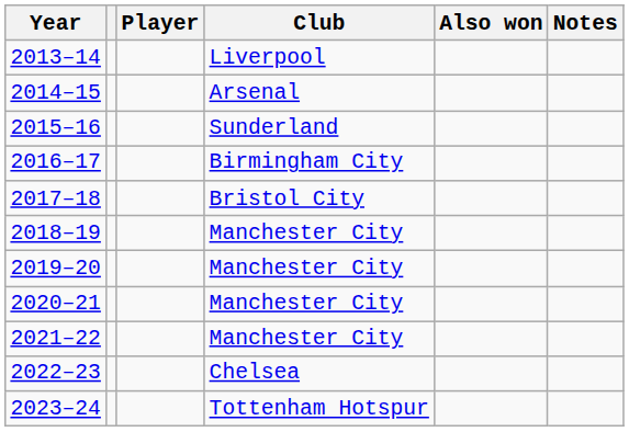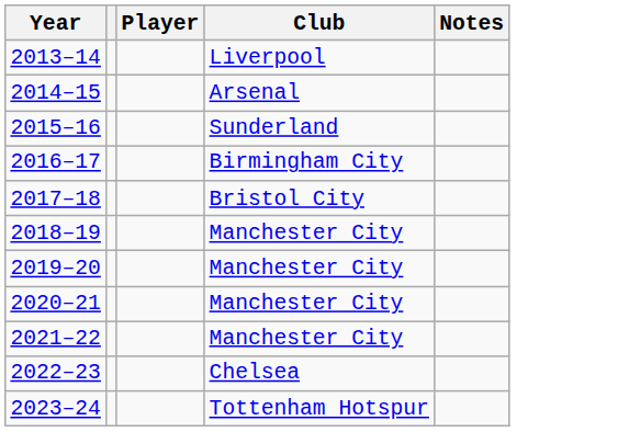 <table class="sortable wikitable" style="text-align: center;">
 <tr>
 <th>Year</th>
 <th></th>
 <th>Player</th>
 <th>Club</th>
-<th class="unsortable">Also won</th>
 <th class="unsortable" align=center>Notes</th>
 </tr>
 <tr>
 <td><a href='#'>2013–14</a></td>
 <td></td>
 <td align=left></td>
 <td align=left><a href='#'>Liverpool</a></td>
 <td></td>
-<td></td>
 </tr>
 <tr>
 <td><a href='#'>2014–15</a></td>
 <td></td>
 <td align=left></td>
 <td align=left><a href='#'>Arsenal</a></td>
-<td></td>
 <td></td>
 </tr>
 <tr>
 <td><a href='#'>2015–16</a></td>
 <td></td>
 <td align=left></td>
 <td align=left><a href='#'>Sunderland</a></td>
 <td></td>
-<td></td>
 </tr>
 <tr>
 <td><a href='#'>2016–17</a></td>
 <td></td>
 <td align=left></td>
 <td align=left><a href='#'>Birmingham City</a></td>
-<td></td>
 <td></td>
 </tr>
 <tr>
 <td><a href='#'>2017–18</a></td>
 <td></td>
 <td align=left></td>
 <td align="left"><a href='#'>Bristol City</a></td>
 <td></td>
-<td></td>
 </tr>
 <tr>
 <td><a href='#'>2018–19</a></td>
 <td></td>
 <td align=left></td>
 <td align=left><a href='#'>Manchester City</a></td>
-<td></td>
 <td></td>
 </tr>
 <tr>
 <td><a href='#'>2019–20</a></td>
 <td></td>
 <td align=left></td>
 <td align=left><a href='#'>Manchester City</a></td>
 <td></td>
-<td></td>
 </tr>
 <tr>
 <td><a href='#'>2020–21</a></td>
 <td></td>
 <td align=left></td>
 <td align=left><a href='#'>Manchester City</a></td>
-<td></td>
 <td></td>
 </tr>
 <tr>
 <td><a href='#'>2021–22</a></td>
 <td></td>
 <td align=left></td>
 <td align=left><a href='#'>Manchester City</a></td>
 <td></td>
-<td></td>
 </tr>
 <tr>
 <td><a href='#'>2022–23</a></td>
 <td></td>
 <td align=left></td>
 <td align="left"><a href='#'>Chelsea</a></td>
-<td></td>
 <td></td>
 </tr>
 <tr>
 <td><a href='#'>2023–24</a></td>
 <td></td>
 <td align=left></td>
 <td align="left"><a href='#'>Tottenham Hotspur</a></td>
 <td></td>
-<td></td>
 </tr>
 </table>
